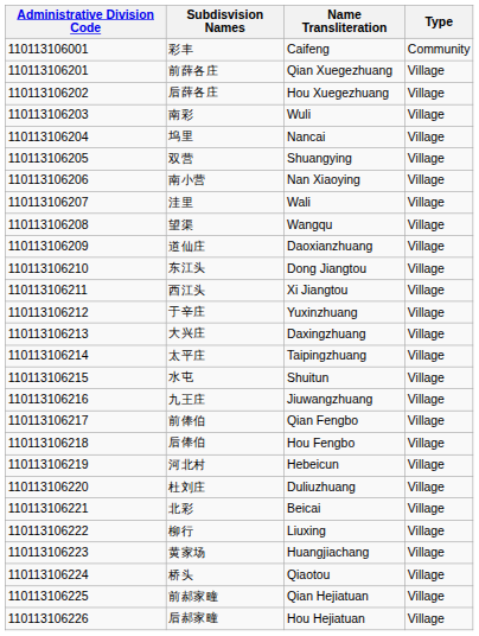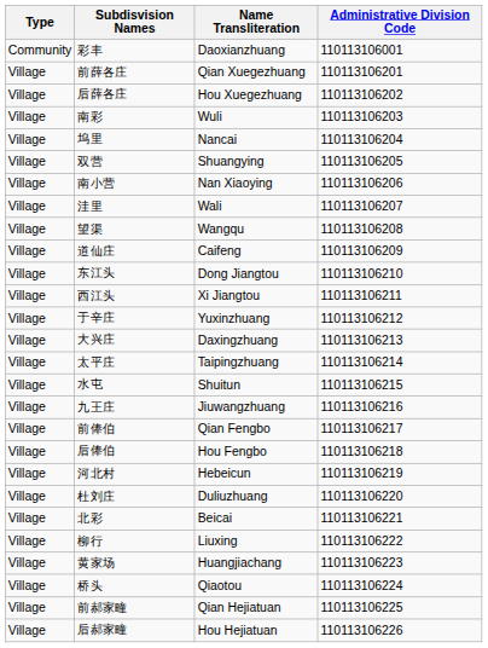 <table class="wikitable sortable">
 <tr>
-<th><a href='#'>Administrative Division Code</a></th>
+<th>Type</th>
 <th>Subdisvision Names</th>
 <th>Name Transliteration</th>
-<th>Type</th>
+<th><a href='#'>Administrative Division Code</a></th>
 </tr>
 <tr>
+<td>Community</td>
+<td>彩丰</td>
+<td>Daoxianzhuang</td>
 <td>110113106001</td>
-<td>彩丰</td>
-<td>Caifeng</td>
-<td>Community</td>
 </tr>
 <tr>
-<td>110113106201</td>
+<td>Village</td>
 <td>前薛各庄</td>
 <td>Qian Xuegezhuang</td>
-<td>Village</td>
+<td>110113106201</td>
 </tr>
 <tr>
-<td>110113106202</td>
+<td>Village</td>
 <td>后薛各庄</td>
 <td>Hou Xuegezhuang</td>
-<td>Village</td>
+<td>110113106202</td>
 </tr>
 <tr>
-<td>110113106203</td>
+<td>Village</td>
 <td>南彩</td>
 <td>Wuli</td>
-<td>Village</td>
+<td>110113106203</td>
 </tr>
 <tr>
-<td>110113106204</td>
+<td>Village</td>
 <td>坞里</td>
 <td>Nancai</td>
-<td>Village</td>
+<td>110113106204</td>
 </tr>
 <tr>
-<td>110113106205</td>
+<td>Village</td>
 <td>双营</td>
 <td>Shuangying</td>
-<td>Village</td>
+<td>110113106205</td>
 </tr>
 <tr>
-<td>110113106206</td>
+<td>Village</td>
 <td>南小营</td>
 <td>Nan Xiaoying</td>
-<td>Village</td>
+<td>110113106206</td>
 </tr>
 <tr>
-<td>110113106207</td>
+<td>Village</td>
 <td>洼里</td>
 <td>Wali</td>
-<td>Village</td>
+<td>110113106207</td>
 </tr>
 <tr>
-<td>110113106208</td>
+<td>Village</td>
 <td>望渠</td>
 <td>Wangqu</td>
-<td>Village</td>
+<td>110113106208</td>
 </tr>
 <tr>
+<td>Village</td>
+<td>道仙庄</td>
+<td>Caifeng</td>
 <td>110113106209</td>
-<td>道仙庄</td>
-<td>Daoxianzhuang</td>
-<td>Village</td>
 </tr>
 <tr>
-<td>110113106210</td>
+<td>Village</td>
 <td>东江头</td>
 <td>Dong Jiangtou</td>
-<td>Village</td>
+<td>110113106210</td>
 </tr>
 <tr>
-<td>110113106211</td>
+<td>Village</td>
 <td>西江头</td>
 <td>Xi Jiangtou</td>
-<td>Village</td>
+<td>110113106211</td>
 </tr>
 <tr>
-<td>110113106212</td>
+<td>Village</td>
 <td>于辛庄</td>
 <td>Yuxinzhuang</td>
-<td>Village</td>
+<td>110113106212</td>
 </tr>
 <tr>
-<td>110113106213</td>
+<td>Village</td>
 <td>大兴庄</td>
 <td>Daxingzhuang</td>
-<td>Village</td>
+<td>110113106213</td>
 </tr>
 <tr>
-<td>110113106214</td>
+<td>Village</td>
 <td>太平庄</td>
 <td>Taipingzhuang</td>
-<td>Village</td>
+<td>110113106214</td>
 </tr>
 <tr>
-<td>110113106215</td>
+<td>Village</td>
 <td>水屯</td>
 <td>Shuitun</td>
-<td>Village</td>
+<td>110113106215</td>
 </tr>
 <tr>
-<td>110113106216</td>
+<td>Village</td>
 <td>九王庄</td>
 <td>Jiuwangzhuang</td>
-<td>Village</td>
+<td>110113106216</td>
 </tr>
 <tr>
-<td>110113106217</td>
+<td>Village</td>
 <td>前俸伯</td>
 <td>Qian Fengbo</td>
-<td>Village</td>
+<td>110113106217</td>
 </tr>
 <tr>
-<td>110113106218</td>
+<td>Village</td>
 <td>后俸伯</td>
 <td>Hou Fengbo</td>
-<td>Village</td>
+<td>110113106218</td>
 </tr>
 <tr>
-<td>110113106219</td>
+<td>Village</td>
 <td>河北村</td>
 <td>Hebeicun</td>
-<td>Village</td>
+<td>110113106219</td>
 </tr>
 <tr>
-<td>110113106220</td>
+<td>Village</td>
 <td>杜刘庄</td>
 <td>Duliuzhuang</td>
-<td>Village</td>
+<td>110113106220</td>
 </tr>
 <tr>
-<td>110113106221</td>
+<td>Village</td>
 <td>北彩</td>
 <td>Beicai</td>
-<td>Village</td>
+<td>110113106221</td>
 </tr>
 <tr>
-<td>110113106222</td>
+<td>Village</td>
 <td>柳行</td>
 <td>Liuxing</td>
-<td>Village</td>
+<td>110113106222</td>
 </tr>
 <tr>
-<td>110113106223</td>
+<td>Village</td>
 <td>黄家场</td>
 <td>Huangjiachang</td>
-<td>Village</td>
+<td>110113106223</td>
 </tr>
 <tr>
-<td>110113106224</td>
+<td>Village</td>
 <td>桥头</td>
 <td>Qiaotou</td>
-<td>Village</td>
+<td>110113106224</td>
 </tr>
 <tr>
-<td>110113106225</td>
+<td>Village</td>
 <td>前郝家疃</td>
 <td>Qian Hejiatuan</td>
-<td>Village</td>
+<td>110113106225</td>
 </tr>
 <tr>
-<td>110113106226</td>
+<td>Village</td>
 <td>后郝家疃</td>
 <td>Hou Hejiatuan</td>
-<td>Village</td>
+<td>110113106226</td>
 </tr>
 </table>
